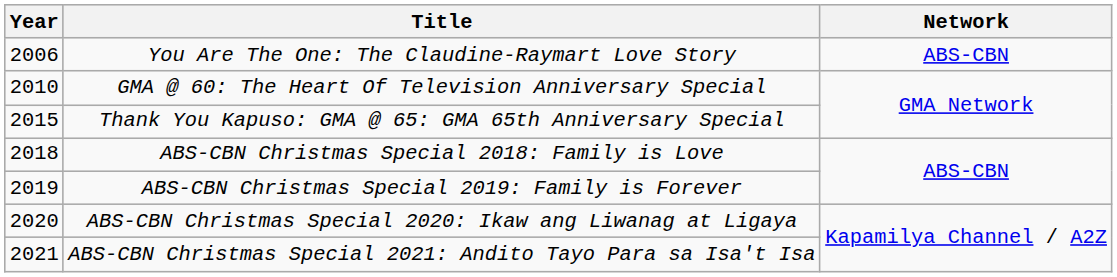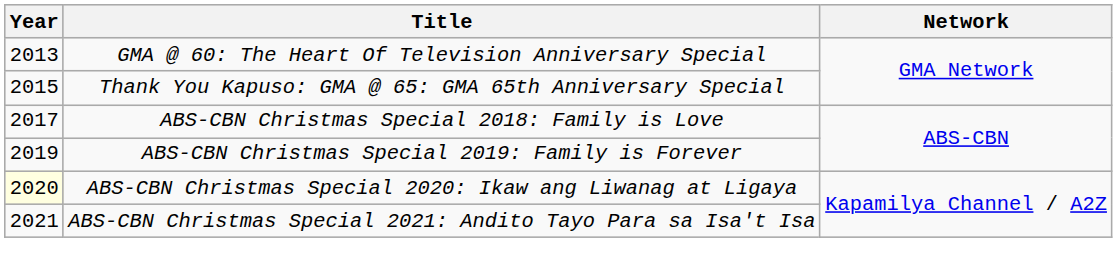 <table class="wikitable" style="text-align: center">
 <tr>
 <th>Year</th>
 <th>Title</th>
 <th>Network</th>
 </tr>
 <tr>
-<td>2006</td>
-<td><em>You Are The One: The Claudine-Raymart Love Story</em></td>
-<td><a href='#'>ABS-CBN</a></td>
-</tr>
-<tr>
-<td>2010</td>
+<td>2013</td>
 <td><em>GMA @ 60: The Heart Of Television Anniversary Special</em></td>
 <td rowspan=2><a href='#'>GMA Network</a></td>
 </tr>
 <tr>
 <td>2015</td>
 <td><em>Thank You Kapuso: GMA @ 65: GMA 65th Anniversary Special</em></td>
 </tr>
 <tr>
-<td>2018</td>
+<td>2017</td>
 <td><em>ABS-CBN Christmas Special 2018: Family is Love</em></td>
 <td rowspan="2"><a href='#'>ABS-CBN</a></td>
 </tr>
 <tr>
 <td>2019</td>
 <td><em>ABS-CBN Christmas Special 2019: Family is Forever</em></td>
 </tr>
 <tr>
-<td>2020</td>
+<td style="background: lightyellow;">2020</td>
 <td><em>ABS-CBN Christmas Special 2020: Ikaw ang Liwanag at Ligaya</em></td>
 <td rowspan="2"><a href='#'>Kapamilya Channel</a> / <a href='#'>A2Z</a></td>
 </tr>
 <tr>
 <td>2021</td>
 <td><em>ABS-CBN Christmas Special 2021: Andito Tayo Para sa Isa't Isa</em></td>
 </tr>
 </table>
